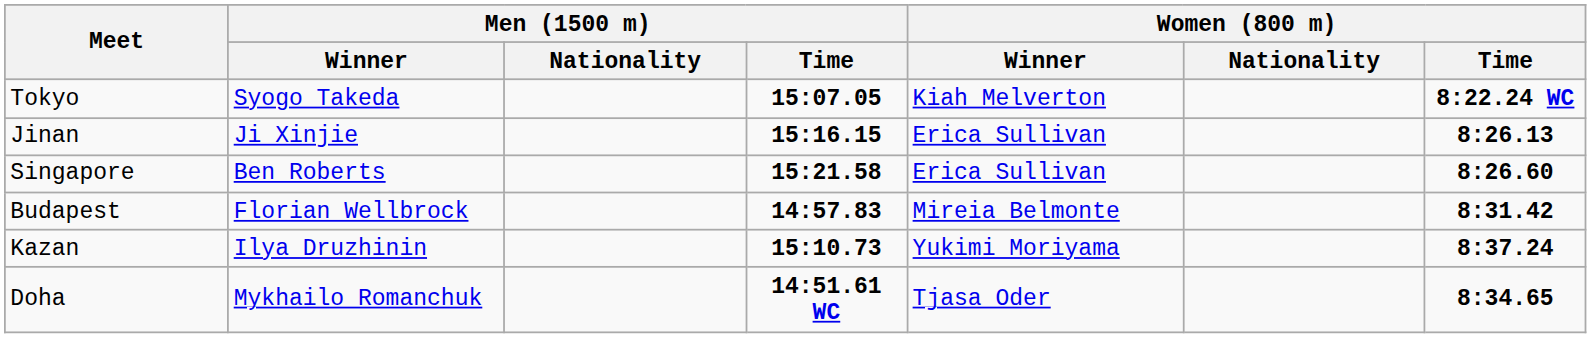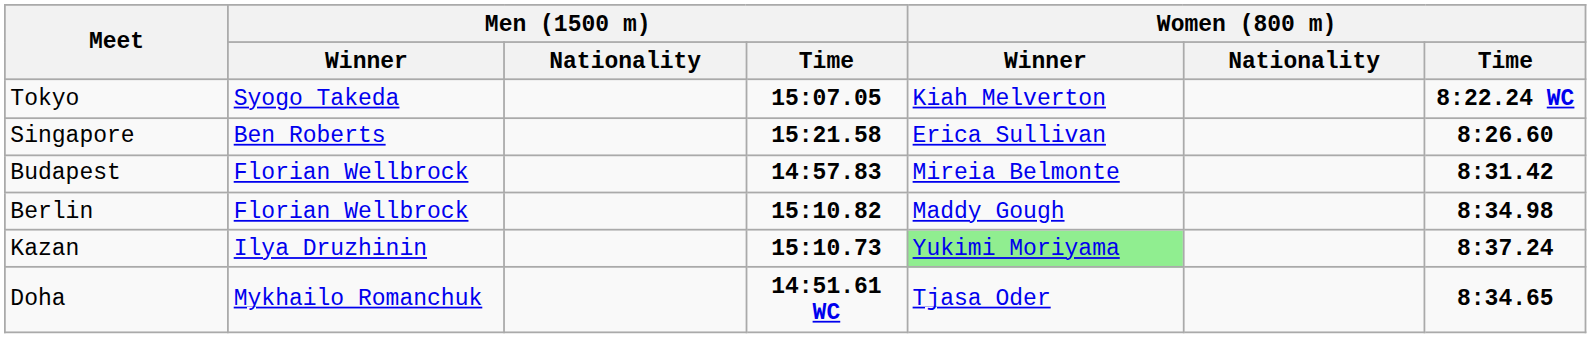 <table class="wikitable">
 <tr>
 <th width=120 rowspan="2">Meet</th>
 <th colspan="3">Men (1500 m)</th>
 <th colspan="3">Women (800 m)</th>
 </tr>
 <tr>
 <th width=150>Winner</th>
 <th width=130>Nationality</th>
 <th width=85>Time</th>
 <th width=150>Winner</th>
 <th width=130>Nationality</th>
 <th width=85>Time</th>
 </tr>
 <tr>
 <td>Tokyo</td>
 <td><a href='#'>Syogo Takeda</a></td>
 <td></td>
 <td align=center><strong>15:07.05</strong></td>
 <td><a href='#'>Kiah Melverton</a></td>
 <td></td>
 <td align=center><strong>8:22.24 <a href='#'>WC</a></strong></td>
 </tr>
 <tr>
-<td>Jinan</td>
-<td><a href='#'>Ji Xinjie</a></td>
-<td></td>
-<td align=center><strong>15:16.15</strong></td>
-<td><a href='#'>Erica Sullivan</a></td>
-<td></td>
-<td align=center><strong>8:26.13</strong></td>
-</tr>
-<tr>
 <td>Singapore</td>
 <td><a href='#'>Ben Roberts</a></td>
 <td></td>
 <td align=center><strong>15:21.58</strong></td>
 <td><a href='#'>Erica Sullivan</a></td>
 <td></td>
 <td align=center><strong>8:26.60</strong></td>
 </tr>
 <tr>
 <td>Budapest</td>
 <td><a href='#'>Florian Wellbrock</a></td>
 <td></td>
 <td align=center><strong>14:57.83</strong></td>
 <td><a href='#'>Mireia Belmonte</a></td>
 <td></td>
 <td align=center><strong>8:31.42</strong></td>
 </tr>
 <tr>
+<td>Berlin</td>
+<td><a href='#'>Florian Wellbrock</a></td>
+<td></td>
+<td align=center><strong>15:10.82</strong></td>
+<td><a href='#'>Maddy Gough</a></td>
+<td></td>
+<td align=center><strong>8:34.98</strong></td>
+</tr>
+<tr>
 <td>Kazan</td>
 <td><a href='#'>Ilya Druzhinin</a></td>
 <td></td>
 <td align=center><strong>15:10.73</strong></td>
-<td><a href='#'>Yukimi Moriyama</a></td>
+<td style="background: lightgreen;"><a href='#'>Yukimi Moriyama</a></td>
 <td></td>
 <td align=center><strong>8:37.24</strong></td>
 </tr>
 <tr>
 <td>Doha</td>
 <td><a href='#'>Mykhailo Romanchuk</a></td>
 <td></td>
 <td align=center><strong>14:51.61 <a href='#'>WC</a></strong></td>
 <td><a href='#'>Tjasa Oder</a></td>
 <td></td>
 <td align=center><strong>8:34.65</strong></td>
 </tr>
 </table>
